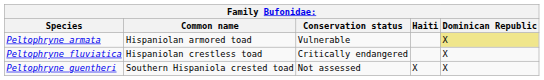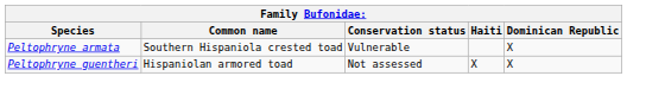 <table class="wikitable sortable mw-collapsible">
 <tr>
 <th colspan="5">Family <a href='#'>Bufonidae:</a></th>
 </tr>
 <tr>
 <th>Species</th>
 <th>Common name</th>
 <th>Conservation status</th>
 <th>Haiti</th>
 <th>Dominican Republic</th>
 </tr>
 <tr>
 <td><em><a href='#'>Peltophryne armata</a></em></td>
-<td>Hispaniolan armored toad</td>
+<td>Southern Hispaniola crested toad</td>
 <td>Vulnerable</td>
-<td></td>
-<td style="background: khaki;">X</td>
-</tr>
-<tr>
-<td><em><a href='#'>Peltophryne fluviatica</a></em></td>
-<td>Hispaniolan crestless toad</td>
-<td>Critically endangered</td>
 <td></td>
 <td>X</td>
 </tr>
 <tr>
 <td><em><a href='#'>Peltophryne guentheri</a></em></td>
-<td>Southern Hispaniola crested toad</td>
+<td>Hispaniolan armored toad</td>
 <td>Not assessed</td>
 <td>X</td>
 <td>X</td>
 </tr>
 </table>
